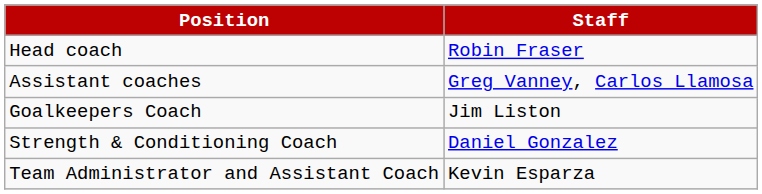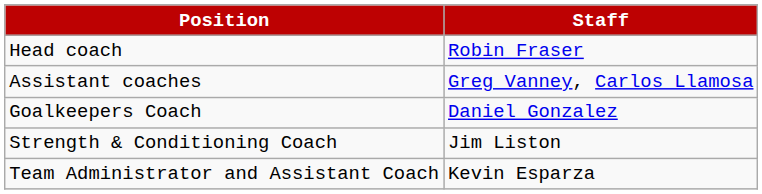 <table class="wikitable">
 <tr>
 <th style="background:#BD0102; color:white; text-align:center;">Position</th>
 <th style="background:#BD0102; color:white; text-align:center;">Staff</th>
 </tr>
 <tr>
 <td>Head coach</td>
 <td><a href='#'>Robin Fraser</a></td>
 </tr>
 <tr>
 <td>Assistant coaches</td>
 <td><a href='#'>Greg Vanney</a>, <a href='#'>Carlos Llamosa</a></td>
 </tr>
 <tr>
 <td>Goalkeepers Coach</td>
-<td>Jim Liston</td>
+<td><a href='#'>Daniel Gonzalez</a></td>
 </tr>
 <tr>
 <td>Strength & Conditioning Coach</td>
-<td><a href='#'>Daniel Gonzalez</a></td>
+<td>Jim Liston</td>
 </tr>
 <tr>
 <td>Team Administrator and Assistant Coach</td>
 <td>Kevin Esparza</td>
 </tr>
 </table>
